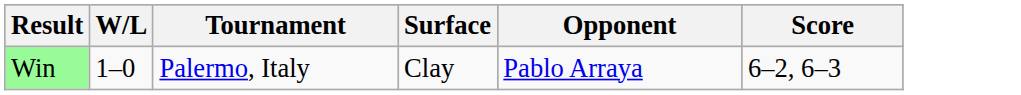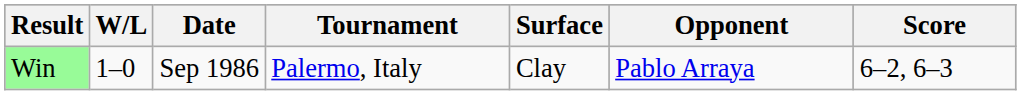 <table class="sortable wikitable">
 <tr>
 <th style="width:40px">Result</th>
 <th style="width:30px" class="unsortable">W/L</th>
+<th style="width:60px">Date</th>
 <th style="width:140px">Tournament</th>
 <th style="width:50px">Surface</th>
 <th style="width:140px">Opponent</th>
 <th style="width:90px" class="unsortable">Score</th>
 </tr>
 <tr>
 <td style="background:#98fb98;">Win</td>
 <td>1–0</td>
+<td>Sep 1986</td>
 <td><a href='#'>Palermo</a>, Italy</td>
 <td>Clay</td>
 <td> <a href='#'>Pablo Arraya</a></td>
 <td>6–2, 6–3</td>
 </tr>
 </table>
